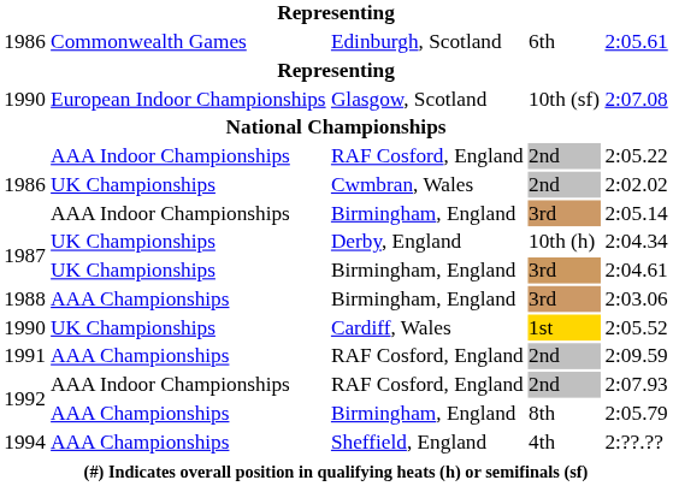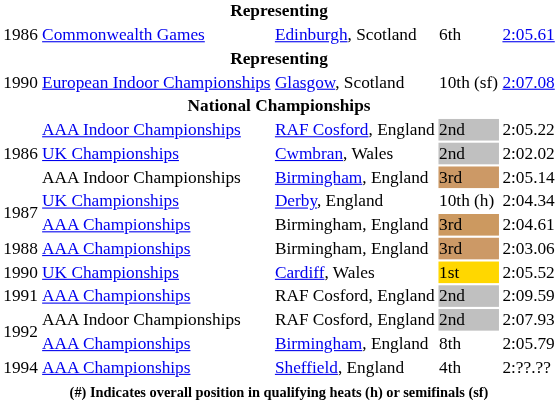 <table>
 <tr>
 <th colspan=6>Representing </th>
 </tr>
 <tr>
 <td>1986</td>
 <td><a href='#'>Commonwealth Games</a></td>
 <td><a href='#'>Edinburgh</a>, Scotland</td>
 <td>6th</td>
 <td><a href='#'>2:05.61</a></td>
 </tr>
 <tr>
 <th colspan=6>Representing </th>
 </tr>
 <tr>
 <td>1990</td>
 <td><a href='#'>European Indoor Championships</a></td>
 <td><a href='#'>Glasgow</a>, Scotland</td>
 <td>10th (sf)</td>
 <td><a href='#'>2:07.08</a></td>
 </tr>
 <tr>
 <th colspan=6><strong>National Championships</strong></th>
 </tr>
 <tr>
 <td rowspan=3>1986</td>
 <td><a href='#'>AAA Indoor Championships</a></td>
 <td><a href='#'>RAF Cosford</a>, England</td>
 <td bgcolor=silver>2nd</td>
 <td>2:05.22</td>
 </tr>
 <tr>
 <td><a href='#'>UK Championships</a></td>
 <td><a href='#'>Cwmbran</a>, Wales</td>
 <td bgcolor=silver>2nd</td>
 <td>2:02.02</td>
 </tr>
 <tr>
 <td>AAA Indoor Championships</td>
 <td><a href='#'>Birmingham</a>, England</td>
 <td bgcolor=cc9966>3rd</td>
 <td>2:05.14</td>
 </tr>
 <tr>
 <td rowspan=2>1987</td>
 <td><a href='#'>UK Championships</a></td>
 <td><a href='#'>Derby</a>, England</td>
 <td>10th (h)</td>
 <td>2:04.34</td>
 </tr>
 <tr>
-<td><a href='#'>UK Championships</a></td>
+<td><a href='#'>AAA Championships</a></td>
 <td>Birmingham, England</td>
 <td bgcolor=cc996>3rd</td>
 <td>2:04.61</td>
 </tr>
 <tr>
 <td>1988</td>
 <td><a href='#'>AAA Championships</a></td>
 <td>Birmingham, England</td>
 <td bgcolor=cc9966>3rd</td>
 <td>2:03.06</td>
 </tr>
 <tr>
 <td>1990</td>
 <td><a href='#'>UK Championships</a></td>
 <td><a href='#'>Cardiff</a>, Wales</td>
 <td bgcolor=gold>1st</td>
 <td>2:05.52</td>
 </tr>
 <tr>
 <td>1991</td>
 <td><a href='#'>AAA Championships</a></td>
 <td>RAF Cosford, England</td>
 <td bgcolor=silver>2nd</td>
 <td>2:09.59</td>
 </tr>
 <tr>
 <td rowspan=2>1992</td>
 <td>AAA Indoor Championships</td>
 <td>RAF Cosford, England</td>
 <td bgcolor=silver>2nd</td>
 <td>2:07.93</td>
 </tr>
 <tr>
 <td><a href='#'>AAA Championships</a></td>
 <td><a href='#'>Birmingham</a>, England</td>
 <td>8th</td>
 <td>2:05.79</td>
 </tr>
 <tr>
 <td>1994</td>
 <td><a href='#'>AAA Championships</a></td>
 <td><a href='#'>Sheffield</a>, England</td>
 <td>4th</td>
 <td>2:??.??</td>
 </tr>
 <tr>
 <th colspan=6><small><strong> (#) Indicates overall position in qualifying heats (h) or semifinals (sf)</strong></small></th>
 </tr>
 </table>
